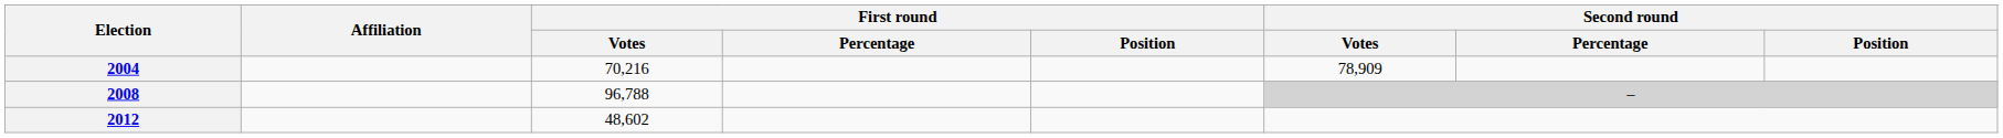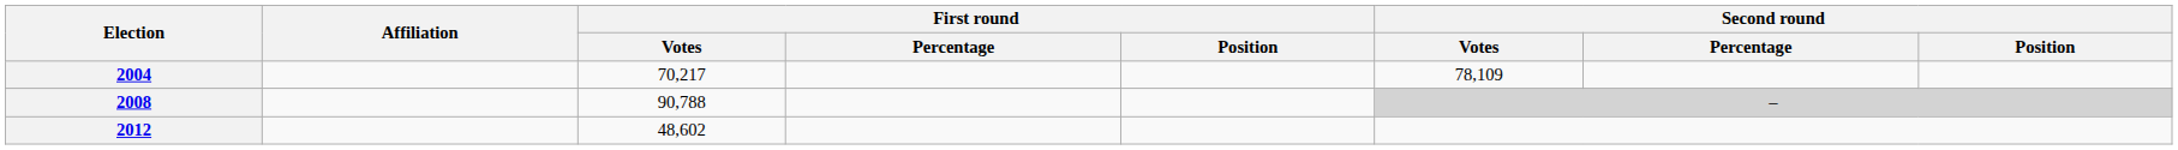 <table class=wikitable width=100%>
 <tr>
 <th rowspan=2>Election</th>
 <th rowspan=2>Affiliation</th>
 <th colspan=3>First round</th>
 <th colspan=3>Second round</th>
 </tr>
 <tr>
 <th>Votes</th>
 <th>Percentage</th>
 <th>Position</th>
 <th>Votes</th>
 <th>Percentage</th>
 <th>Position</th>
 </tr>
 <tr align=center>
 <th><a href='#'>2004</a></th>
 <td></td>
-<td>70,216</td>
+<td>70,217</td>
 <td></td>
 <td></td>
-<td>78,909</td>
+<td>78,109</td>
 <td></td>
 <td></td>
 </tr>
 <tr align=center>
 <th><a href='#'>2008</a></th>
 <td></td>
-<td>96,788</td>
+<td>90,788</td>
 <td></td>
 <td></td>
 <td bgcolor=lightgrey colspan=3>–</td>
 </tr>
 <tr align=center>
 <th><a href='#'>2012</a></th>
 <td></td>
 <td>48,602</td>
 <td></td>
 <td></td>
 </tr>
 </table>
